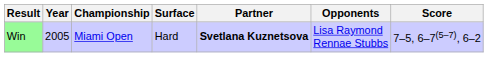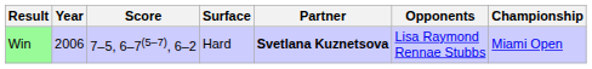 <table class="sortable wikitable" style=font-size:97%>
 <tr>
 <th>Result</th>
 <th>Year</th>
-<th>Championship</th>
+<th>Score</th>
 <th>Surface</th>
 <th>Partner</th>
 <th>Opponents</th>
-<th>Score</th>
+<th>Championship</th>
 </tr>
 <tr bgcolor=CCCCFF>
 <td style="background:#98fb98;">Win</td>
-<td>2005</td>
-<td><a href='#'>Miami Open</a></td>
+<td>2006</td>
+<td>7–5, 6–7<sup>(5–7)</sup>, 6–2</td>
 <td>Hard</td>
 <td><strong> Svetlana Kuznetsova</strong></td>
 <td> <a href='#'>Lisa Raymond</a><br> <a href='#'>Rennae Stubbs</a></td>
-<td>7–5, 6–7<sup>(5–7)</sup>, 6–2</td>
+<td><a href='#'>Miami Open</a></td>
 </tr>
 </table>
